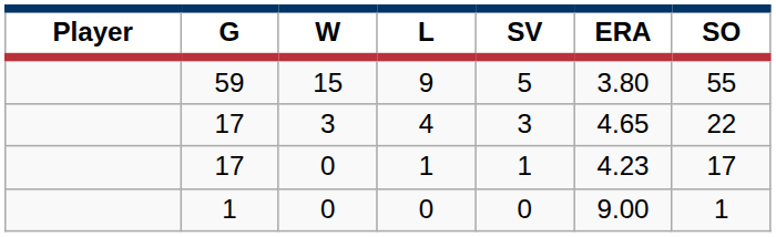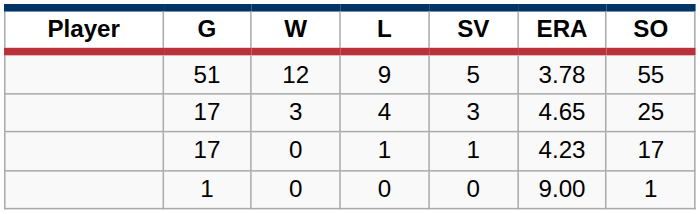 <table class="wikitable sortable">
 <tr>
 <th style="background:#FFFFFF; border-top:#023465 5px solid; border-bottom:#ba313c 5px solid;" width="16%">Player</th>
 <th style="background:#FFFFFF; border-top:#023465 5px solid; border-bottom:#ba313c 5px solid;" width="9%">G</th>
 <th style="background:#FFFFFF; border-top:#023465 5px solid; border-bottom:#ba313c 5px solid;" width="9%">W</th>
 <th style="background:#FFFFFF; border-top:#023465 5px solid; border-bottom:#ba313c 5px solid;" width="9%">L</th>
 <th style="background:#FFFFFF; border-top:#023465 5px solid; border-bottom:#ba313c 5px solid;" width="9%">SV</th>
 <th style="background:#FFFFFF; border-top:#023465 5px solid; border-bottom:#ba313c 5px solid;" width="9%">ERA</th>
 <th style="background:#FFFFFF; border-top:#023465 5px solid; border-bottom:#ba313c 5px solid;" width="9%">SO</th>
 </tr>
 <tr align="center">
 <td></td>
-<td>59</td>
-<td>15</td>
+<td>51</td>
+<td>12</td>
 <td>9</td>
 <td>5</td>
-<td>3.80</td>
+<td>3.78</td>
 <td>55</td>
 </tr>
 <tr align="center">
 <td></td>
 <td>17</td>
 <td>3</td>
 <td>4</td>
 <td>3</td>
 <td>4.65</td>
-<td>22</td>
+<td>25</td>
 </tr>
 <tr align="center">
 <td></td>
 <td>17</td>
 <td>0</td>
 <td>1</td>
 <td>1</td>
 <td>4.23</td>
 <td>17</td>
 </tr>
 <tr align="center">
 <td></td>
 <td>1</td>
 <td>0</td>
 <td>0</td>
 <td>0</td>
 <td>9.00</td>
 <td>1</td>
 </tr>
 </table>
